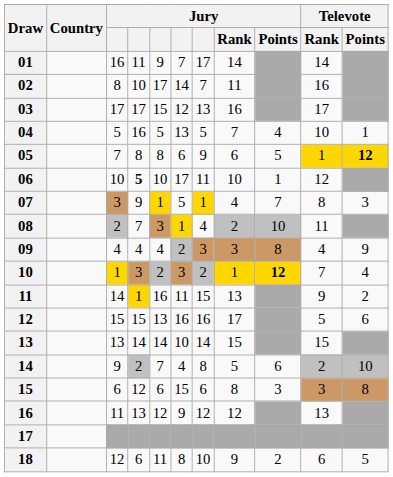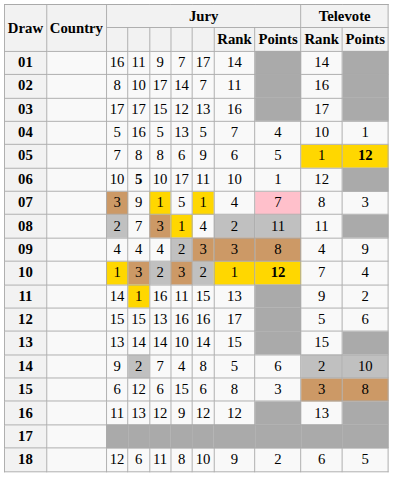 <table class="sortable wikitable collapsible plainrowheaders" style="text-align:center;">
 <tr>
 </tr>
 <tr>
 <th scope="col" rowspan="2">Draw</th>
 <th scope="col" rowspan="2">Country</th>
 <th scope="col" colspan="7">Jury</th>
 <th scope="col" colspan="2">Televote</th>
 </tr>
 <tr>
 <th scope="col"><small></small></th>
 <th scope="col"><small></small></th>
 <th scope="col"><small></small></th>
 <th scope="col"><small></small></th>
 <th scope="col"><small></small></th>
 <th scope="col">Rank</th>
 <th scope="col">Points</th>
 <th scope="col">Rank</th>
 <th scope="col">Points</th>
 </tr>
 <tr>
 <th scope="row" style="text-align:center;">01</th>
 <td style="text-align:left;"></td>
 <td>16</td>
 <td>11</td>
 <td>9</td>
 <td>7</td>
 <td>17</td>
 <td>14</td>
 <td style="background:#AAAAAA;"></td>
 <td>14</td>
 <td style="background:#AAAAAA;"></td>
 </tr>
 <tr>
 <th scope="row" style="text-align:center;">02</th>
 <td style="text-align:left;"></td>
 <td>8</td>
 <td>10</td>
 <td>17</td>
 <td>14</td>
 <td>7</td>
 <td>11</td>
 <td style="background:#AAAAAA;"></td>
 <td>16</td>
 <td style="background:#AAAAAA;"></td>
 </tr>
 <tr>
 <th scope="row" style="text-align:center;">03</th>
 <td style="text-align:left;"></td>
 <td>17</td>
 <td>17</td>
 <td>15</td>
 <td>12</td>
 <td>13</td>
 <td>16</td>
 <td style="background:#AAAAAA;"></td>
 <td>17</td>
 <td style="background:#AAAAAA;"></td>
 </tr>
 <tr>
 <th scope="row" style="text-align:center;">04</th>
 <td style="text-align:left;"></td>
 <td>5</td>
 <td>16</td>
 <td>5</td>
 <td>13</td>
 <td>5</td>
 <td>7</td>
 <td>4</td>
 <td>10</td>
 <td>1</td>
 </tr>
 <tr>
 <th scope="row" style="text-align:center;">05</th>
 <td style="text-align:left;"></td>
 <td>7</td>
 <td>8</td>
 <td>8</td>
 <td>6</td>
 <td>9</td>
 <td>6</td>
 <td>5</td>
 <td style="background:gold;">1</td>
 <td style="background:gold;"><strong>12</strong></td>
 </tr>
 <tr>
 <th scope="row" style="text-align:center;">06</th>
 <td style="text-align:left;"></td>
 <td>10</td>
 <td><strong>5</strong></td>
 <td>10</td>
 <td>17</td>
 <td>11</td>
 <td>10</td>
 <td>1</td>
 <td>12</td>
 <td style="background:#AAAAAA;"></td>
 </tr>
 <tr>
 <th scope="row" style="text-align:center;">07</th>
 <td style="text-align:left;"></td>
 <td style="background:#CC9966;">3</td>
 <td>9</td>
 <td style="background:gold;">1</td>
 <td>5</td>
 <td style="background:gold;">1</td>
 <td>4</td>
-<td>7</td>
+<td style="background: pink;">7</td>
 <td>8</td>
 <td>3</td>
 </tr>
 <tr>
 <th scope="row" style="text-align:center;">08</th>
 <td style="text-align:left;"></td>
 <td style="background:silver;">2</td>
 <td>7</td>
 <td style="background:#CC9966;">3</td>
 <td style="background:gold;">1</td>
 <td>4</td>
 <td style="background:silver;">2</td>
-<td style="background:silver;">10</td>
+<td style="background:silver;">11</td>
 <td>11</td>
 <td style="background:#AAAAAA;"></td>
 </tr>
 <tr>
 <th scope="row" style="text-align:center;">09</th>
 <td style="text-align:left;"></td>
 <td>4</td>
 <td>4</td>
 <td>4</td>
 <td style="background:silver;">2</td>
 <td style="background:#CC9966;">3</td>
 <td style="background:#CC9966;">3</td>
 <td style="background:#CC9966;">8</td>
 <td>4</td>
 <td>9</td>
 </tr>
 <tr>
 <th scope="row" style="text-align:center;">10</th>
 <td style="text-align:left;"></td>
 <td style="background:gold;">1</td>
 <td style="background:#CC9966;">3</td>
 <td style="background:silver;">2</td>
 <td style="background:#CC9966;">3</td>
 <td style="background:silver;">2</td>
 <td style="background:gold;">1</td>
 <td style="background:gold;"><strong>12</strong></td>
 <td>7</td>
 <td>4</td>
 </tr>
 <tr>
 <th scope="row" style="text-align:center;">11</th>
 <td style="text-align:left;"></td>
 <td>14</td>
 <td style="background:gold;">1</td>
 <td>16</td>
 <td>11</td>
 <td>15</td>
 <td>13</td>
 <td style="background:#AAAAAA;"></td>
 <td>9</td>
 <td>2</td>
 </tr>
 <tr>
 <th scope="row" style="text-align:center;">12</th>
 <td style="text-align:left;"></td>
 <td>15</td>
 <td>15</td>
 <td>13</td>
 <td>16</td>
 <td>16</td>
 <td>17</td>
 <td style="background:#AAAAAA;"></td>
 <td>5</td>
 <td>6</td>
 </tr>
 <tr>
 <th scope="row" style="text-align:center;">13</th>
 <td style="text-align:left;"></td>
 <td>13</td>
 <td>14</td>
 <td>14</td>
 <td>10</td>
 <td>14</td>
 <td>15</td>
 <td style="background:#AAAAAA;"></td>
 <td>15</td>
 <td style="background:#AAAAAA;"></td>
 </tr>
 <tr>
 <th scope="row" style="text-align:center;">14</th>
 <td style="text-align:left;"></td>
 <td>9</td>
 <td style="background:silver;">2</td>
 <td>7</td>
 <td>4</td>
 <td>8</td>
 <td>5</td>
 <td>6</td>
 <td style="background:silver;">2</td>
 <td style="background:silver;">10</td>
 </tr>
 <tr>
 <th scope="row" style="text-align:center;">15</th>
 <td style="text-align:left;"></td>
 <td>6</td>
 <td>12</td>
 <td>6</td>
 <td>15</td>
 <td>6</td>
 <td>8</td>
 <td>3</td>
 <td style="background:#CC9966;">3</td>
 <td style="background:#CC9966;">8</td>
 </tr>
 <tr>
 <th scope="row" style="text-align:center;">16</th>
 <td style="text-align:left;"></td>
 <td>11</td>
 <td>13</td>
 <td>12</td>
 <td>9</td>
 <td>12</td>
 <td>12</td>
 <td style="background:#AAAAAA;"></td>
 <td>13</td>
 <td style="background:#AAAAAA;"></td>
 </tr>
 <tr class="sortbottom">
 <th scope="row" style="text-align:center;">17</th>
 <td style="text-align:left;"></td>
 <td style="background:#AAAAAA;"></td>
 <td style="background:#AAAAAA;"></td>
 <td style="background:#AAAAAA;"></td>
 <td style="background:#AAAAAA;"></td>
 <td style="background:#AAAAAA;"></td>
 <td style="background:#AAAAAA;"></td>
 <td style="background:#AAAAAA;"></td>
 <td style="background:#AAAAAA;"></td>
 <td style="background:#AAAAAA;"></td>
 </tr>
 <tr>
 <th scope="row" style="text-align:center;">18</th>
 <td style="text-align:left;"></td>
 <td>12</td>
 <td>6</td>
 <td>11</td>
 <td>8</td>
 <td>10</td>
 <td>9</td>
 <td>2</td>
 <td>6</td>
 <td>5</td>
 </tr>
 </table>
